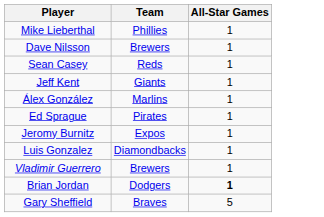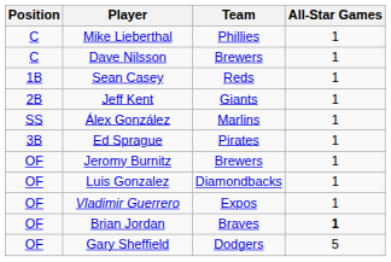 <table class="wikitable" style="font-size: 100%; text-align:center;">
 <tr>
+<th scope="col">Position</th>
 <th scope="col" width="150">Player</th>
 <th scope="col" width="100">Team</th>
 <th scope="col">All-Star Games</th>
 </tr>
 <tr>
+<td><a href='#'>C</a></td>
 <td><a href='#'>Mike Lieberthal</a></td>
 <td><a href='#'>Phillies</a></td>
 <td>1</td>
 </tr>
 <tr>
+<td><a href='#'>C</a></td>
 <td><a href='#'>Dave Nilsson</a></td>
 <td><a href='#'>Brewers</a></td>
 <td>1</td>
 </tr>
 <tr>
+<td><a href='#'>1B</a></td>
 <td><a href='#'>Sean Casey</a></td>
 <td><a href='#'>Reds</a></td>
 <td>1</td>
 </tr>
 <tr>
+<td><a href='#'>2B</a></td>
 <td><a href='#'>Jeff Kent</a></td>
 <td><a href='#'>Giants</a></td>
 <td>1</td>
 </tr>
 <tr>
+<td><a href='#'>SS</a></td>
 <td><a href='#'>Álex González</a></td>
 <td><a href='#'>Marlins</a></td>
 <td>1</td>
 </tr>
 <tr>
+<td><a href='#'>3B</a></td>
 <td><a href='#'>Ed Sprague</a></td>
 <td><a href='#'>Pirates</a></td>
 <td>1</td>
 </tr>
 <tr>
+<td><a href='#'>OF</a></td>
 <td><a href='#'>Jeromy Burnitz</a></td>
-<td><a href='#'>Expos</a></td>
+<td><a href='#'>Brewers</a></td>
 <td>1</td>
 </tr>
 <tr>
+<td><a href='#'>OF</a></td>
 <td><a href='#'>Luis Gonzalez</a></td>
 <td><a href='#'>Diamondbacks</a></td>
 <td>1</td>
 </tr>
 <tr>
+<td><a href='#'>OF</a></td>
 <td><em><a href='#'>Vladimir Guerrero</a></em></td>
-<td><a href='#'>Brewers</a></td>
+<td><a href='#'>Expos</a></td>
 <td>1</td>
 </tr>
 <tr>
+<td><a href='#'>OF</a></td>
 <td><a href='#'>Brian Jordan</a></td>
-<td><a href='#'>Dodgers</a></td>
+<td><a href='#'>Braves</a></td>
 <td><strong>1</strong></td>
 </tr>
 <tr>
+<td><a href='#'>OF</a></td>
 <td><a href='#'>Gary Sheffield</a></td>
-<td><a href='#'>Braves</a></td>
+<td><a href='#'>Dodgers</a></td>
 <td>5</td>
 </tr>
 </table>
